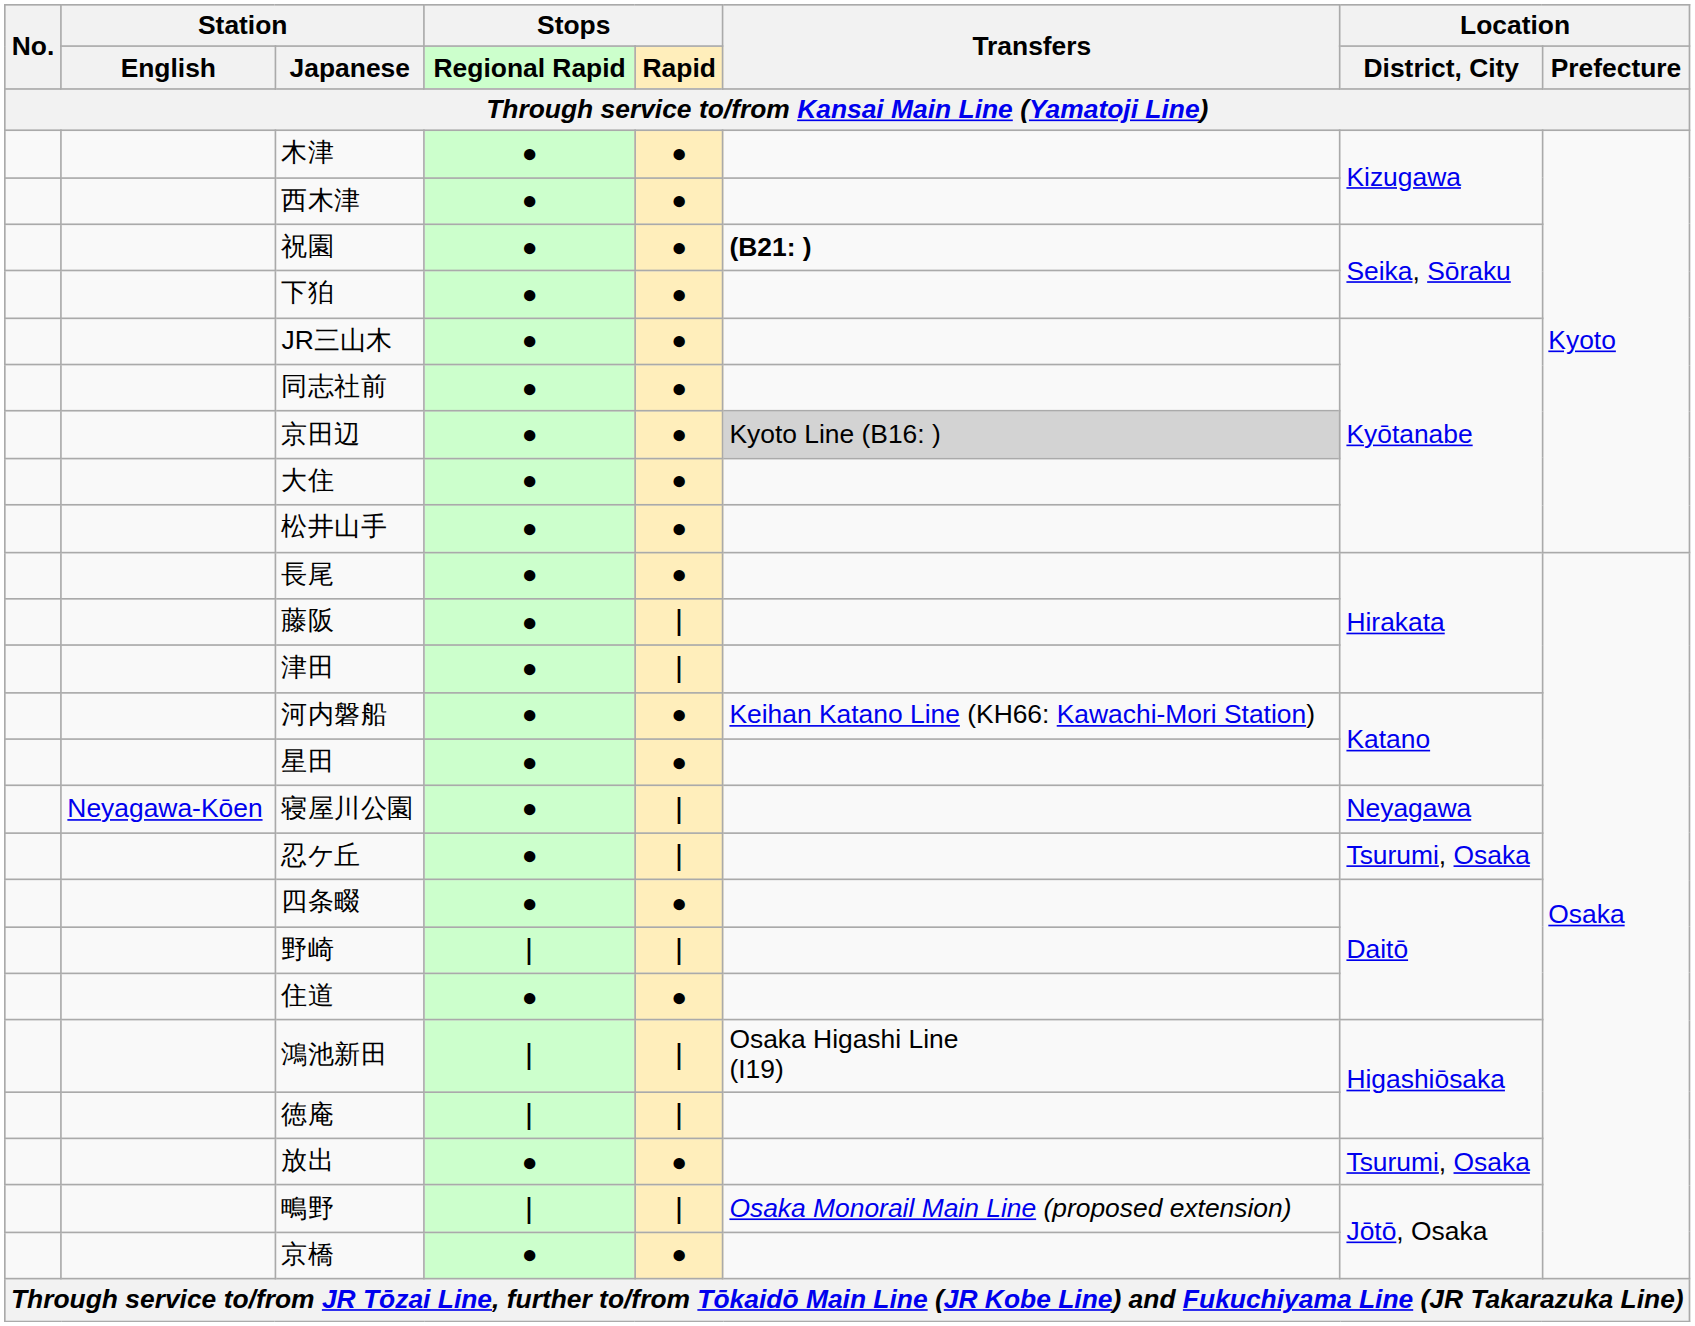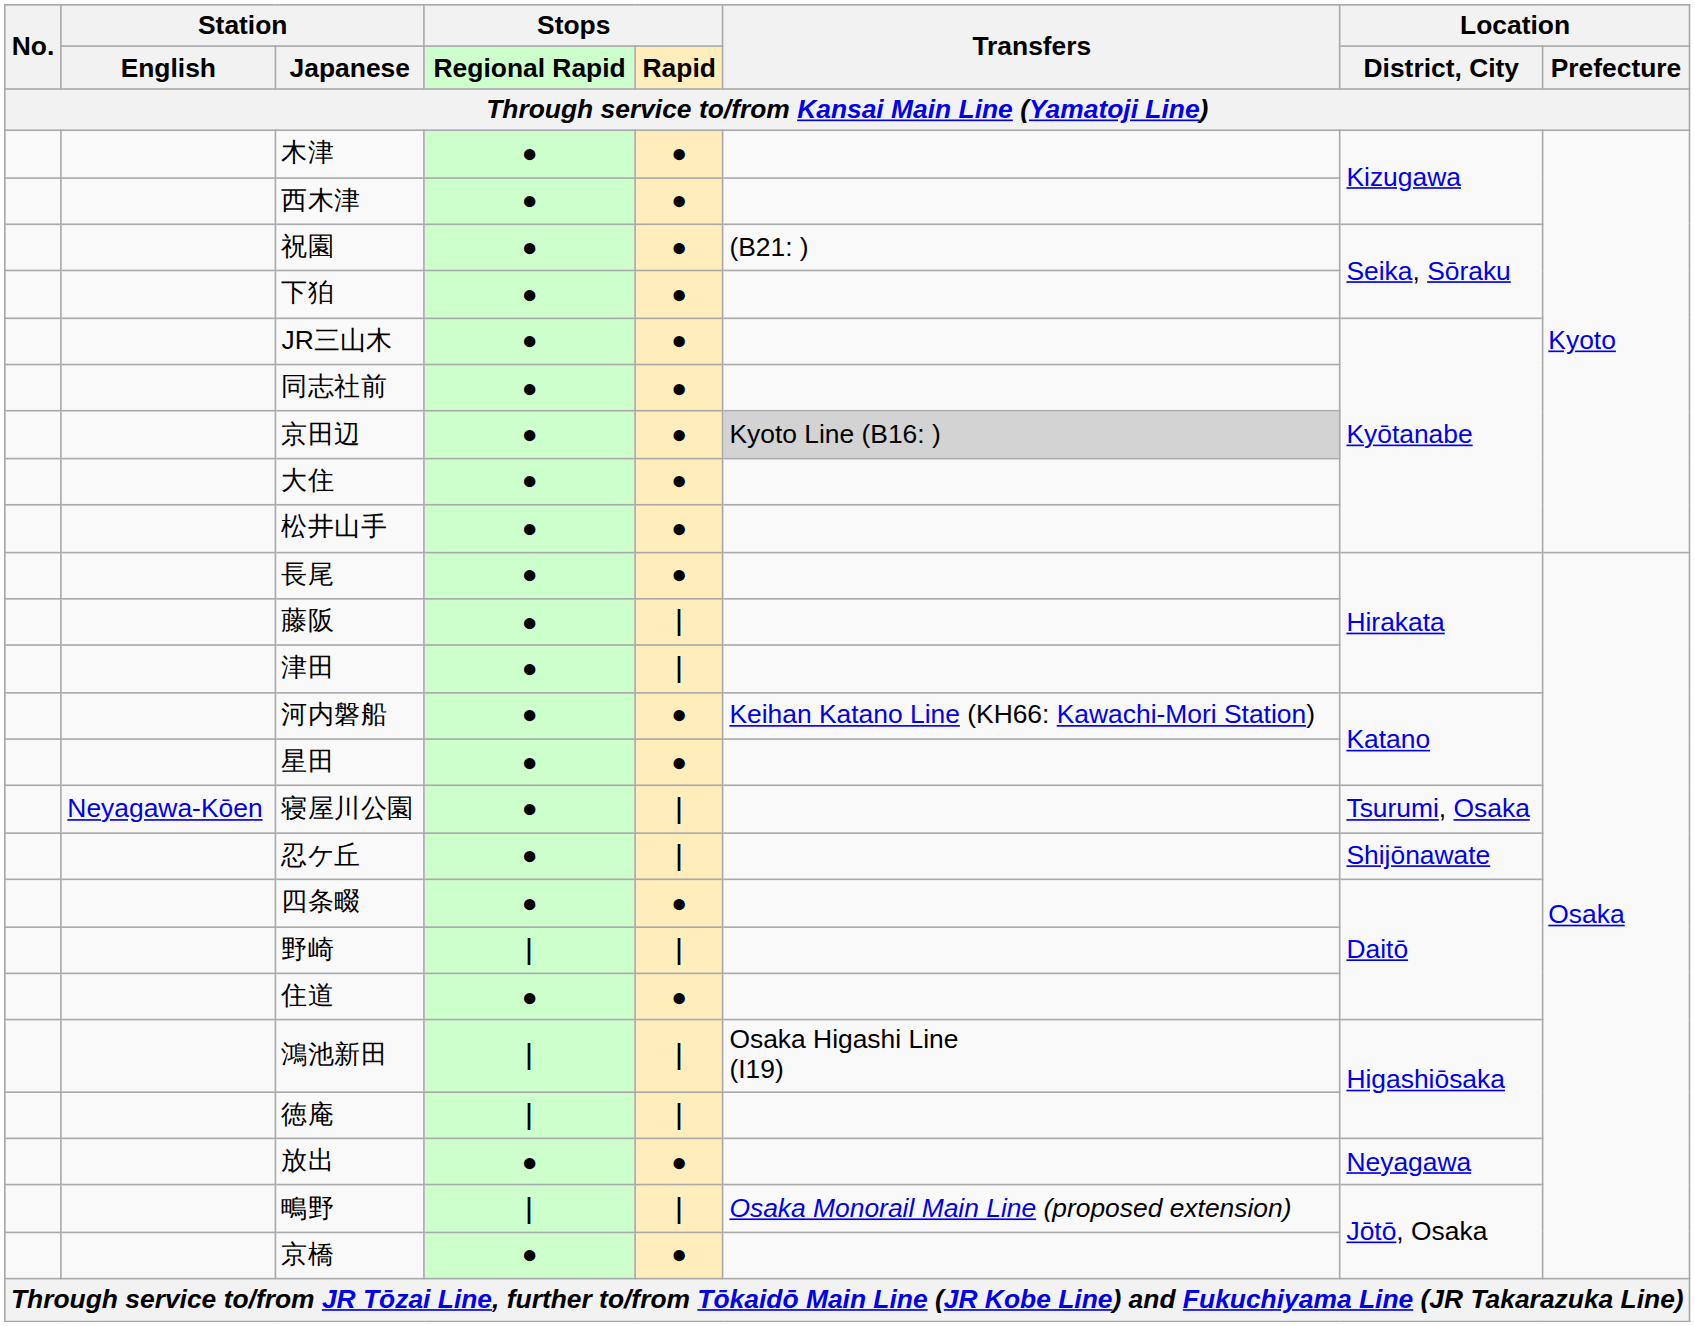 <table class="wikitable">
 <tr>
 <th rowspan="2">No.</th>
 <th colspan="2">Station</th>
 <th colspan="2">Stops</th>
 <th rowspan="2">Transfers</th>
 <th colspan="2">Location</th>
 </tr>
 <tr>
 <th>English</th>
 <th>Japanese</th>
 <th style="background:#cfc;">Regional Rapid</th>
 <th style="background:#feb;">Rapid</th>
 <th>District, City</th>
 <th>Prefecture</th>
 </tr>
 <tr>
 <th colspan="8" align="center"><em>Through service to/from <a href='#'>Kansai Main Line</a> (<a href='#'>Yamatoji Line</a>)</em></th>
 </tr>
 <tr>
 <td></td>
 <td></td>
 <td>木津</td>
 <td style="text-align:center; background:#cfc;">●</td>
 <td style="text-align:center; background:#feb;">●</td>
 <td></td>
 <td rowspan="2"><a href='#'>Kizugawa</a></td>
 <td rowspan="9"><a href='#'>Kyoto</a></td>
 </tr>
 <tr>
 <td></td>
 <td></td>
 <td>西木津</td>
 <td style="text-align:center; background:#cfc;">●</td>
 <td style="text-align:center; background:#feb;">●</td>
 <td> </td>
 </tr>
 <tr>
 <td></td>
 <td></td>
 <td>祝園</td>
 <td style="text-align:center; background:#cfc;">●</td>
 <td style="text-align:center; background:#feb;">●</td>
-<td><strong>  (B21: )</strong></td>
+<td>  (B21: )</td>
 <td rowspan="2"><a href='#'>Seika</a>, <a href='#'>Sōraku</a></td>
 </tr>
 <tr>
 <td></td>
 <td></td>
 <td>下狛</td>
 <td style="text-align:center; background:#cfc;">●</td>
 <td style="text-align:center; background:#feb;">●</td>
 <td> </td>
 </tr>
 <tr>
 <td></td>
 <td></td>
 <td>JR三山木</td>
 <td style="text-align:center; background:#cfc;">●</td>
 <td style="text-align:center; background:#feb;">●</td>
 <td></td>
 <td rowspan="5" valign="center"><a href='#'>Kyōtanabe</a></td>
 </tr>
 <tr>
 <td></td>
 <td></td>
 <td>同志社前</td>
 <td style="text-align:center; background:#cfc;">●</td>
 <td style="text-align:center; background:#feb;">●</td>
 <td> </td>
 </tr>
 <tr>
 <td></td>
 <td></td>
 <td>京田辺</td>
 <td style="text-align:center; background:#cfc;">●</td>
 <td style="text-align:center; background:#feb;">●</td>
 <td style="background: lightgrey;"> Kyoto Line (B16: )</td>
 </tr>
 <tr>
 <td></td>
 <td></td>
 <td>大住</td>
 <td style="text-align:center; background:#cfc;">●</td>
 <td style="text-align:center; background:#feb;">●</td>
 <td> </td>
 </tr>
 <tr>
 <td></td>
 <td></td>
 <td>松井山手</td>
 <td style="text-align:center; background:#cfc;">●</td>
 <td style="text-align:center; background:#feb;">●</td>
 <td> </td>
 </tr>
 <tr>
 <td></td>
 <td></td>
 <td>長尾</td>
 <td style="text-align:center; background:#cfc;">●</td>
 <td style="text-align:center; background:#feb;">●</td>
 <td> </td>
 <td rowspan="3"><a href='#'>Hirakata</a></td>
 <td rowspan="15"><a href='#'>Osaka</a></td>
 </tr>
 <tr>
 <td></td>
 <td></td>
 <td>藤阪</td>
 <td style="text-align:center; background:#cfc;">●</td>
 <td style="text-align:center; background:#feb;"><strong>｜</strong></td>
 <td> </td>
 </tr>
 <tr>
 <td></td>
 <td></td>
 <td>津田</td>
 <td style="text-align:center; background:#cfc;">●</td>
 <td style="text-align:center; background:#feb;"><strong>｜</strong></td>
 <td> </td>
 </tr>
 <tr>
 <td></td>
 <td></td>
 <td>河内磐船</td>
 <td style="text-align:center; background:#cfc;">●</td>
 <td style="text-align:center; background:#feb;">●</td>
 <td> <a href='#'>Keihan Katano Line</a> (KH66: <a href='#'>Kawachi-Mori Station</a>)</td>
 <td rowspan="2"><a href='#'>Katano</a></td>
 </tr>
 <tr>
 <td></td>
 <td></td>
 <td>星田</td>
 <td style="text-align:center; background:#cfc;">●</td>
 <td style="text-align:center; background:#feb;">●</td>
 <td> </td>
 </tr>
 <tr>
 <td></td>
 <td><a href='#'>Neyagawa-Kōen</a></td>
 <td>寝屋川公園</td>
 <td style="text-align:center; background:#cfc;">●</td>
 <td style="text-align:center; background:#feb;"><strong>｜</strong></td>
 <td> </td>
-<td><a href='#'>Neyagawa</a></td>
+<td><a href='#'>Tsurumi</a>, <a href='#'>Osaka</a></td>
 </tr>
 <tr>
 <td></td>
 <td></td>
 <td>忍ケ丘</td>
 <td style="text-align:center; background:#cfc;">●</td>
 <td style="text-align:center; background:#feb;"><strong>｜</strong></td>
 <td> </td>
-<td><a href='#'>Tsurumi</a>, <a href='#'>Osaka</a></td>
+<td><a href='#'>Shijōnawate</a></td>
 </tr>
 <tr>
 <td></td>
 <td></td>
 <td>四条畷</td>
 <td style="text-align:center; background:#cfc;">●</td>
 <td style="text-align:center; background:#feb;">●</td>
 <td> </td>
 <td rowspan="3"><a href='#'>Daitō</a></td>
 </tr>
 <tr>
 <td></td>
 <td></td>
 <td>野崎</td>
 <td style="text-align:center; background:#cfc;"><strong>｜</strong></td>
 <td style="text-align:center; background:#feb;"><strong>｜</strong></td>
 <td> </td>
 </tr>
 <tr>
 <td></td>
 <td></td>
 <td>住道</td>
 <td style="text-align:center; background:#cfc;">●</td>
 <td style="text-align:center; background:#feb;">●</td>
 <td> </td>
 </tr>
 <tr>
 <td></td>
 <td></td>
 <td>鴻池新田</td>
 <td style="text-align:center; background:#cfc;"><strong>｜</strong></td>
 <td style="text-align:center; background:#feb;"><strong>｜</strong></td>
 <td> Osaka Higashi Line<br> (I19)</td>
 <td rowspan="2"><a href='#'>Higashiōsaka</a></td>
 </tr>
 <tr>
 <td></td>
 <td></td>
 <td>徳庵</td>
 <td style="text-align:center; background:#cfc;"><strong>｜</strong></td>
 <td style="text-align:center; background:#feb;"><strong>｜</strong></td>
 <td> </td>
 </tr>
 <tr>
 <td></td>
 <td></td>
 <td>放出</td>
 <td style="text-align:center; background:#cfc;">●</td>
 <td style="text-align:center; background:#feb;">●</td>
 <td> </td>
-<td><a href='#'>Tsurumi</a>, <a href='#'>Osaka</a></td>
+<td><a href='#'>Neyagawa</a></td>
 </tr>
 <tr>
 <td></td>
 <td></td>
 <td>鴫野</td>
 <td style="text-align:center; background:#cfc;"><strong>｜</strong></td>
 <td style="text-align:center; background:#feb;"><strong>｜</strong></td>
 <td><em><a href='#'>Osaka Monorail Main Line</a> (proposed extension)</em></td>
 <td rowspan="2"><a href='#'>Jōtō</a>, Osaka</td>
 </tr>
 <tr>
 <td></td>
 <td></td>
 <td>京橋</td>
 <td style="text-align:center; background:#cfc;">●</td>
 <td style="text-align:center; background:#feb;">●</td>
 <td></td>
 </tr>
 <tr>
 <th colspan="8" align="center"><em>Through service to/from <a href='#'>JR Tōzai Line</a>, further to/from <a href='#'>Tōkaidō Main Line</a> (<a href='#'>JR Kobe Line</a>) and <a href='#'>Fukuchiyama Line</a> (JR Takarazuka Line)</em></th>
 </tr>
 </table>
